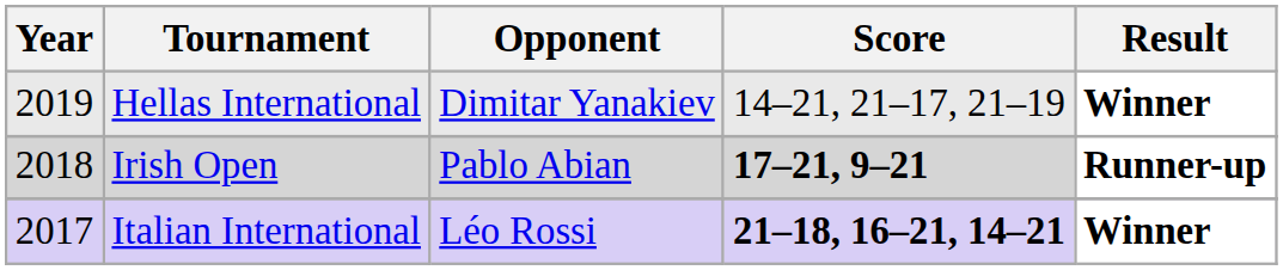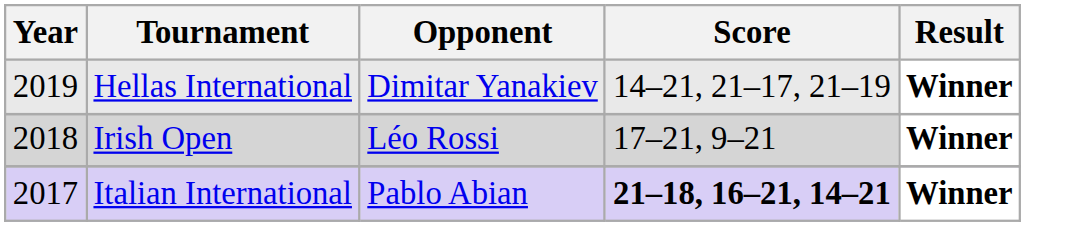 <table class="sortable wikitable" style="font-size: 90%;">
 <tr>
 <th>Year</th>
 <th>Tournament</th>
 <th>Opponent</th>
 <th>Score</th>
 <th>Result</th>
 </tr>
 <tr style="background:#E9E9E9">
 <td align="center">2019</td>
 <td align="left"><a href='#'>Hellas International</a></td>
 <td align="left"> <a href='#'>Dimitar Yanakiev</a></td>
 <td align="left">14–21, 21–17, 21–19</td>
 <td style="text-align:left; background:white"> <strong>Winner</strong></td>
 </tr>
 <tr>
 </tr>
 <tr style="background:#D5D5D5">
 <td align="center">2018</td>
 <td align="left"><a href='#'>Irish Open</a></td>
-<td align="left"> <a href='#'>Pablo Abian</a></td>
-<td align="left"><strong>17–21, 9–21</strong></td>
-<td style="text-align:left; background:white"> <strong>Runner-up</strong></td>
+<td align="left"> <a href='#'>Léo Rossi</a></td>
+<td align="left">17–21, 9–21</td>
+<td style="text-align:left; background:white"> <strong>Winner</strong></td>
 </tr>
 <tr>
 </tr>
 <tr style="background:#D8CEF6">
 <td align="center">2017</td>
 <td align="left"><a href='#'>Italian International</a></td>
-<td align="left"> <a href='#'>Léo Rossi</a></td>
+<td align="left"> <a href='#'>Pablo Abian</a></td>
 <td align="left"><strong>21–18, 16–21, 14–21</strong></td>
 <td style="text-align:left; background:white"> <strong>Winner</strong></td>
 </tr>
 </table>
